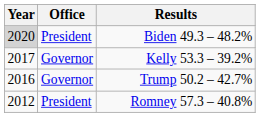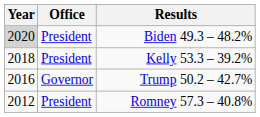 <table class=wikitable>
 <tr>
 <th width="30">Year</th>
 <th width="60">Office</th>
 <th width="180">Results</th>
 </tr>
 <tr>
 <td style="background: lightgrey;">2020</td>
 <td><a href='#'>President</a></td>
 <td align="right" ><a href='#'>Biden</a> 49.3 – 48.2%</td>
 </tr>
 <tr>
-<td>2017</td>
-<td><a href='#'>Governor</a></td>
+<td>2018</td>
+<td><a href='#'>President</a></td>
 <td align="right" ><a href='#'>Kelly</a> 53.3 – 39.2%</td>
 </tr>
 <tr>
 <td>2016</td>
 <td><a href='#'>Governor</a></td>
 <td align="right" ><a href='#'>Trump</a> 50.2 – 42.7%</td>
 </tr>
 <tr>
 <td>2012</td>
 <td><a href='#'>President</a></td>
 <td align="right" ><a href='#'>Romney</a> 57.3 – 40.8%</td>
 </tr>
 </table>
